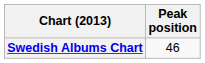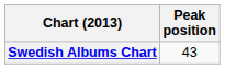 <table class="wikitable sortable plainrowheaders" style="text-align:center">
 <tr>
 <th scope="col">Chart (2013)</th>
 <th scope="col">Peak<br>position</th>
 </tr>
 <tr>
 <th scope="row"><a href='#'>Swedish Albums Chart</a></th>
-<td>46</td>
+<td>43</td>
 </tr>
 </table>
